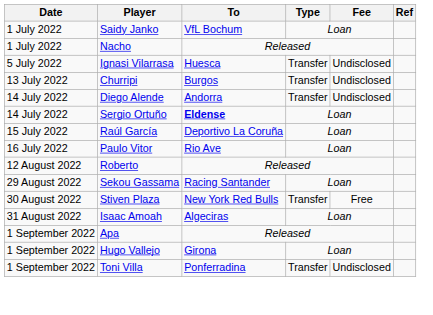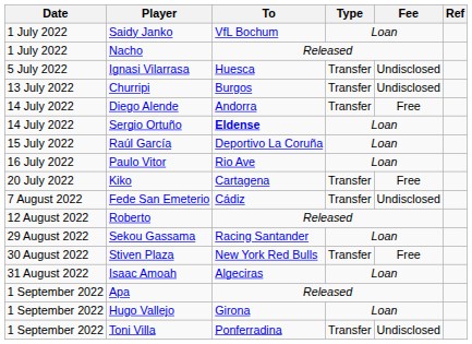 <table class="wikitable">
 <tr>
 <th>Date</th>
 <th>Player</th>
 <th>To</th>
 <th>Type</th>
 <th>Fee</th>
 <th>Ref</th>
 </tr>
 <tr>
 <td>1 July 2022</td>
 <td> <a href='#'>Saidy Janko</a></td>
 <td> <a href='#'>VfL Bochum</a></td>
 <td colspan=2 align=center><em>Loan</em></td>
 <td align=center></td>
 </tr>
 <tr>
 <td>1 July 2022</td>
 <td> <a href='#'>Nacho</a></td>
 <td colspan=3 align=center><em>Released</em></td>
 <td align=center></td>
 </tr>
 <tr>
 <td>5 July 2022</td>
 <td> <a href='#'>Ignasi Vilarrasa</a></td>
 <td><a href='#'>Huesca</a></td>
 <td align=center>Transfer</td>
 <td align=center>Undisclosed</td>
 <td align=center></td>
 </tr>
 <tr>
 <td>13 July 2022</td>
 <td> <a href='#'>Churripi</a></td>
 <td><a href='#'>Burgos</a></td>
 <td align=center>Transfer</td>
 <td align=center>Undisclosed</td>
 <td align=center></td>
 </tr>
 <tr>
 <td>14 July 2022</td>
 <td> <a href='#'>Diego Alende</a></td>
 <td> <a href='#'>Andorra</a></td>
 <td align=center>Transfer</td>
-<td align=center>Undisclosed</td>
+<td align=center>Free</td>
 <td align=center></td>
 </tr>
 <tr>
 <td>14 July 2022</td>
 <td> <a href='#'>Sergio Ortuño</a></td>
 <td><strong><a href='#'>Eldense</a></strong></td>
 <td colspan=2 align=center><em>Loan</em></td>
 <td align=center></td>
 </tr>
 <tr>
 <td>15 July 2022</td>
 <td> <a href='#'>Raúl García</a></td>
 <td><a href='#'>Deportivo La Coruña</a></td>
 <td colspan=2 align=center><em>Loan</em></td>
 <td align=center></td>
 </tr>
 <tr>
 <td>16 July 2022</td>
 <td> <a href='#'>Paulo Vitor</a></td>
 <td> <a href='#'>Rio Ave</a></td>
 <td colspan=2 align=center><em>Loan</em></td>
+<td align=center></td>
+</tr>
+<tr>
+<td>20 July 2022</td>
+<td> <a href='#'>Kiko</a></td>
+<td><a href='#'>Cartagena</a></td>
+<td align=center>Transfer</td>
+<td align=center>Free</td>
+<td align=center></td>
+</tr>
+<tr>
+<td>7 August 2022</td>
+<td> <a href='#'>Fede San Emeterio</a></td>
+<td><a href='#'>Cádiz</a></td>
+<td align=center>Transfer</td>
+<td align=center>Undisclosed</td>
 <td align=center></td>
 </tr>
 <tr>
 <td>12 August 2022</td>
 <td> <a href='#'>Roberto</a></td>
 <td colspan=3 align=center><em>Released</em></td>
 <td align=center></td>
 </tr>
 <tr>
 <td>29 August 2022</td>
 <td> <a href='#'>Sekou Gassama</a></td>
 <td><a href='#'>Racing Santander</a></td>
 <td colspan=2 align=center><em>Loan</em></td>
 <td align=center></td>
 </tr>
 <tr>
 <td>30 August 2022</td>
 <td> <a href='#'>Stiven Plaza</a></td>
 <td> <a href='#'>New York Red Bulls</a></td>
 <td align=center>Transfer</td>
 <td align=center>Free</td>
 <td align=center></td>
 </tr>
 <tr>
 <td>31 August 2022</td>
 <td> <a href='#'>Isaac Amoah</a></td>
 <td><a href='#'>Algeciras</a></td>
 <td colspan=2 align=center><em>Loan</em></td>
 <td align=center></td>
 </tr>
 <tr>
 <td>1 September 2022</td>
 <td> <a href='#'>Apa</a></td>
 <td colspan=3 align=center><em>Released</em></td>
 <td align=center></td>
 </tr>
 <tr>
 <td>1 September 2022</td>
 <td> <a href='#'>Hugo Vallejo</a></td>
 <td><a href='#'>Girona</a></td>
 <td colspan=2 align=center><em>Loan</em></td>
 <td align=center></td>
 </tr>
 <tr>
 <td>1 September 2022</td>
 <td> <a href='#'>Toni Villa</a></td>
 <td><a href='#'>Ponferradina</a></td>
 <td align=center>Transfer</td>
 <td align=center>Undisclosed</td>
 <td align=center></td>
 </tr>
 </table>
